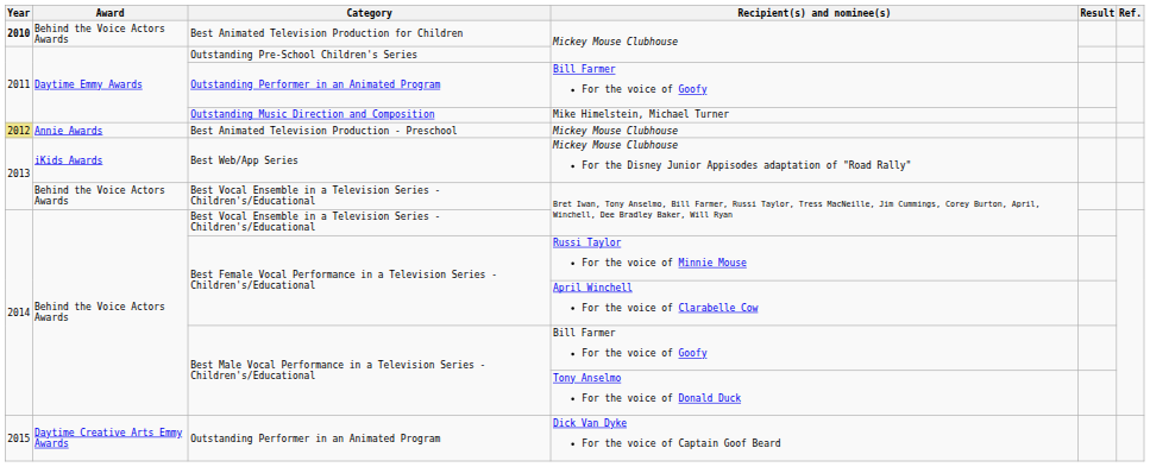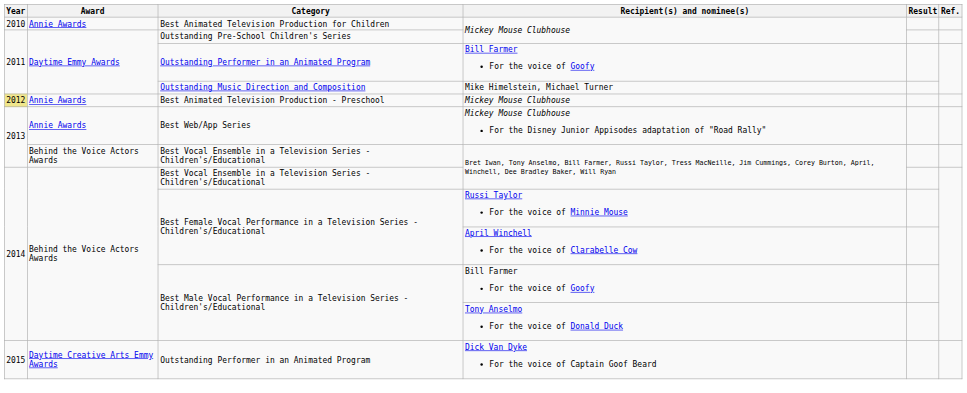 <table class="wikitable">
 <tr>
 <th>Year</th>
 <th>Award</th>
 <th>Category</th>
 <th>Recipient(s) and nominee(s)</th>
 <th>Result</th>
 <th>Ref.</th>
 </tr>
 <tr>
-<td><strong>2010</strong></td>
-<td>Behind the Voice Actors Awards</td>
+<td>2010</td>
+<td><a href='#'>Annie Awards</a></td>
 <td>Best Animated Television Production for Children</td>
 <td rowspan="2"><em>Mickey Mouse Clubhouse</em></td>
 <td></td>
 <td style="text-align:center;"></td>
 </tr>
 <tr>
 <td rowspan="3">2011</td>
 <td rowspan="3"><a href='#'>Daytime Emmy Awards</a></td>
 <td>Outstanding Pre-School Children's Series</td>
 <td></td>
 <td style="text-align:center;"></td>
 </tr>
 <tr>
 <td><a href='#'>Outstanding Performer in an Animated Program</a></td>
 <td><a href='#'>Bill Farmer</a><br><ul><li>For the voice of <a href='#'>Goofy</a></li></ul></td>
 <td></td>
 <td rowspan="2" style="text-align:center;"></td>
 </tr>
 <tr>
 <td><a href='#'>Outstanding Music Direction and Composition</a></td>
 <td>Mike Himelstein, Michael Turner</td>
 <td></td>
 </tr>
 <tr>
 <td style="background: khaki;">2012</td>
 <td><a href='#'>Annie Awards</a></td>
 <td>Best Animated Television Production - Preschool</td>
 <td><em>Mickey Mouse Clubhouse</em></td>
 <td></td>
 <td style="text-align:center;"></td>
 </tr>
 <tr>
 <td rowspan="2">2013</td>
-<td><a href='#'>iKids Awards</a></td>
+<td><a href='#'>Annie Awards</a></td>
 <td>Best Web/App Series</td>
 <td><em>Mickey Mouse Clubhouse</em><br><ul><li>For the Disney Junior Appisodes adaptation of "Road Rally"</li></ul></td>
 <td></td>
 <td style="text-align:center;"></td>
 </tr>
 <tr>
 <td>Behind the Voice Actors Awards</td>
 <td>Best Vocal Ensemble in a Television Series - Children's/Educational</td>
 <td rowspan="2"><small>Bret Iwan, Tony Anselmo, Bill Farmer, Russi Taylor, Tress MacNeille, Jim Cummings, Corey Burton, April, Winchell, Dee Bradley Baker, Will Ryan</small></td>
 <td></td>
 <td style="text-align:center;"></td>
 </tr>
 <tr>
 <td rowspan="5">2014</td>
 <td rowspan="5">Behind the Voice Actors Awards</td>
 <td>Best Vocal Ensemble in a Television Series - Children's/Educational</td>
 <td></td>
 <td rowspan="5" style="text-align:center;"></td>
 </tr>
 <tr>
 <td rowspan="2">Best Female Vocal Performance in a Television Series - Children's/Educational</td>
 <td><a href='#'>Russi Taylor</a><br><ul><li>For the voice of <a href='#'>Minnie Mouse</a></li></ul></td>
 <td></td>
 </tr>
 <tr>
 <td><a href='#'>April Winchell</a><br><ul><li>For the voice of <a href='#'>Clarabelle Cow</a></li></ul></td>
 <td></td>
 </tr>
 <tr>
 <td rowspan="2">Best Male Vocal Performance in a Television Series - Children's/Educational</td>
 <td>Bill Farmer<br><ul><li>For the voice of <a href='#'>Goofy</a></li></ul></td>
 <td></td>
 </tr>
 <tr>
 <td><a href='#'>Tony Anselmo</a><br><ul><li>For the voice of <a href='#'>Donald Duck</a></li></ul></td>
 <td></td>
 </tr>
 <tr>
 <td>2015</td>
 <td><a href='#'>Daytime Creative Arts Emmy Awards</a></td>
 <td>Outstanding Performer in an Animated Program</td>
 <td><a href='#'>Dick Van Dyke</a><br><ul><li>For the voice of Captain Goof Beard</li></ul></td>
 <td></td>
 <td style="text-align:center;"></td>
 </tr>
 </table>
